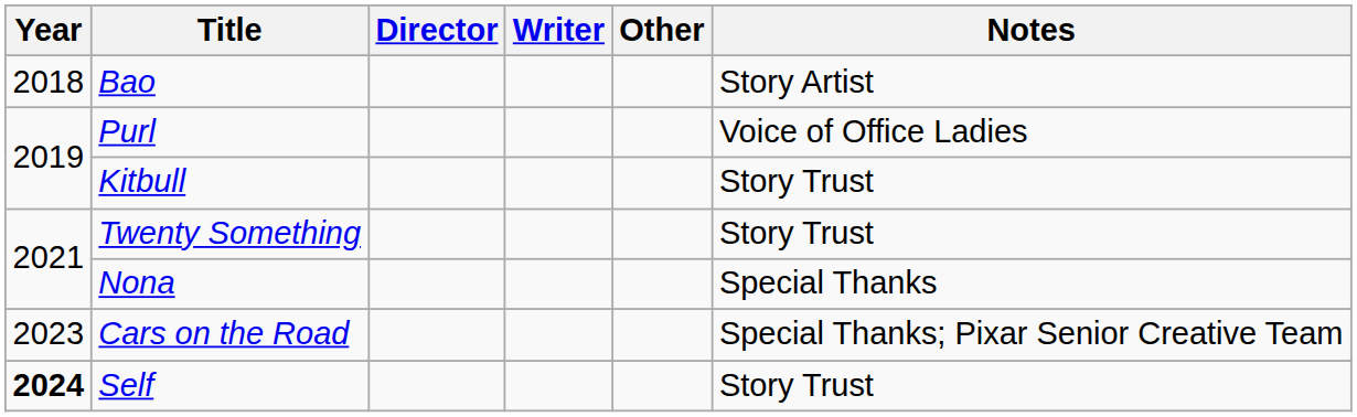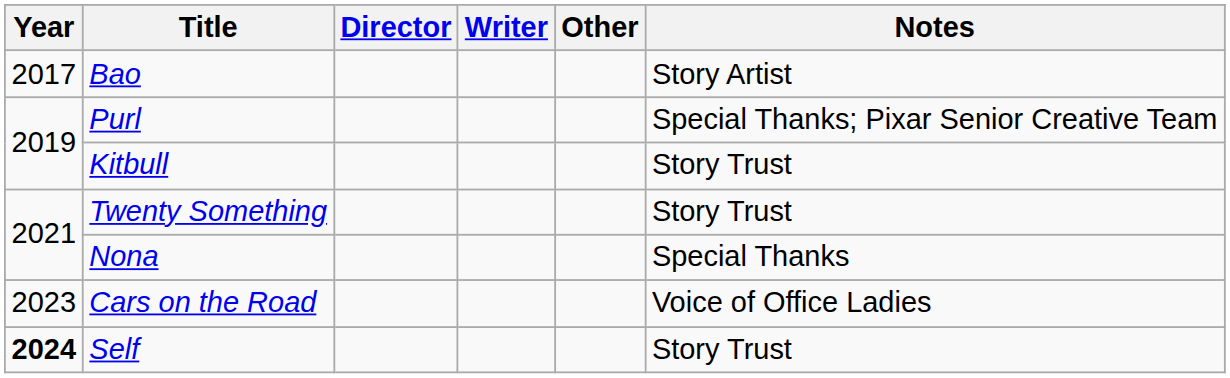 <table class="wikitable">
 <tr>
 <th>Year</th>
 <th>Title</th>
 <th><a href='#'>Director</a></th>
 <th><a href='#'>Writer</a></th>
 <th>Other</th>
 <th>Notes</th>
 </tr>
 <tr>
-<td>2018</td>
+<td>2017</td>
 <td><em><a href='#'>Bao</a></em></td>
 <td></td>
 <td></td>
 <td></td>
 <td>Story Artist</td>
 </tr>
 <tr>
 <td rowspan=2>2019</td>
 <td><em><a href='#'>Purl</a></em></td>
 <td></td>
 <td></td>
 <td></td>
-<td>Voice of Office Ladies</td>
+<td>Special Thanks; Pixar Senior Creative Team</td>
 </tr>
 <tr>
 <td><em><a href='#'>Kitbull</a></em></td>
 <td></td>
 <td></td>
 <td></td>
 <td>Story Trust</td>
 </tr>
 <tr>
 <td rowspan=2>2021</td>
 <td><em><a href='#'>Twenty Something</a></em></td>
 <td></td>
 <td></td>
 <td></td>
 <td>Story Trust</td>
 </tr>
 <tr>
 <td><em><a href='#'>Nona</a></em></td>
 <td></td>
 <td></td>
 <td></td>
 <td>Special Thanks</td>
 </tr>
 <tr>
 <td>2023</td>
 <td><em><a href='#'>Cars on the Road</a></em></td>
 <td></td>
 <td></td>
 <td></td>
-<td>Special Thanks; Pixar Senior Creative Team</td>
+<td>Voice of Office Ladies</td>
 </tr>
 <tr>
 <td><strong>2024</strong></td>
 <td><em><a href='#'>Self</a></em></td>
 <td></td>
 <td></td>
 <td></td>
 <td>Story Trust</td>
 </tr>
 </table>
